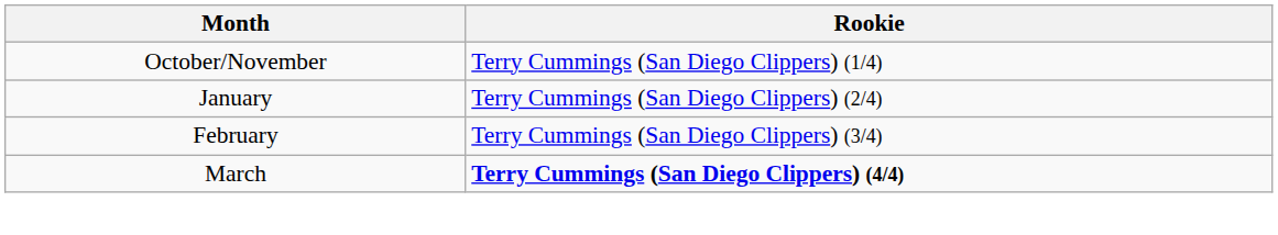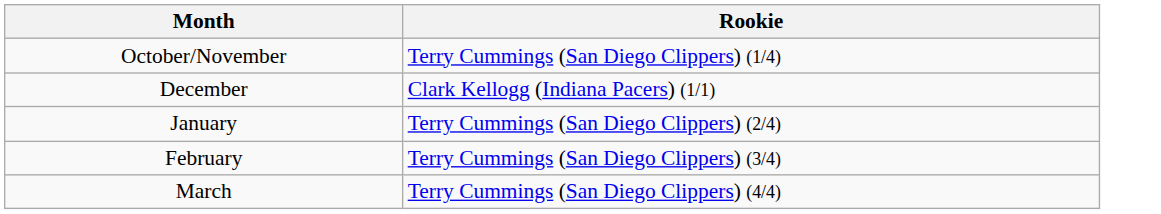 <table class="wikitable" border="1">
 <tr>
 <th width=20%>Month</th>
 <th width=35%>Rookie</th>
 </tr>
 <tr>
 <td align=center>October/November</td>
 <td><a href='#'>Terry Cummings</a> (<a href='#'>San Diego Clippers</a>) <small>(1/4)</small></td>
+</tr>
+<tr>
+<td align=center>December</td>
+<td><a href='#'>Clark Kellogg</a> (<a href='#'>Indiana Pacers</a>) <small>(1/1)</small></td>
 </tr>
 <tr>
 <td align=center>January</td>
 <td><a href='#'>Terry Cummings</a> (<a href='#'>San Diego Clippers</a>) <small>(2/4)</small></td>
 </tr>
 <tr>
 <td align=center>February</td>
 <td><a href='#'>Terry Cummings</a> (<a href='#'>San Diego Clippers</a>) <small>(3/4)</small></td>
 </tr>
 <tr>
 <td align=center>March</td>
-<td><strong><a href='#'>Terry Cummings</a> (<a href='#'>San Diego Clippers</a>) <small>(4/4)</small></strong></td>
+<td><a href='#'>Terry Cummings</a> (<a href='#'>San Diego Clippers</a>) <small>(4/4)</small></td>
 </tr>
 </table>
